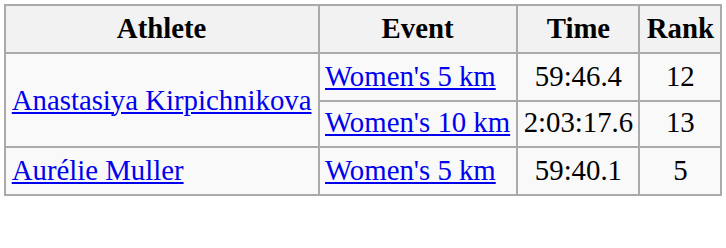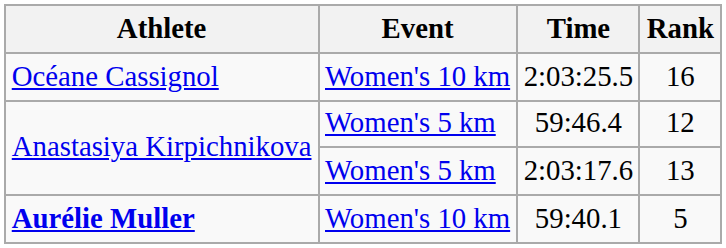 <table class="wikitable" style="text-align:center; font-size:90%;">
 <tr>
 <th>Athlete</th>
 <th>Event</th>
 <th>Time</th>
 <th>Rank</th>
 </tr>
 <tr>
+<td align=left><a href='#'>Océane Cassignol</a></td>
+<td align=left><a href='#'>Women's 10 km</a></td>
+<td>2:03:25.5</td>
+<td>16</td>
+</tr>
+<tr>
 <td align=left rowspan=2><a href='#'>Anastasiya Kirpichnikova</a></td>
 <td align=left><a href='#'>Women's 5 km</a></td>
 <td>59:46.4</td>
 <td>12</td>
 </tr>
 <tr>
-<td align=left><a href='#'>Women's 10 km</a></td>
+<td align=left><a href='#'>Women's 5 km</a></td>
 <td>2:03:17.6</td>
 <td>13</td>
 </tr>
 <tr>
-<td align=left><a href='#'>Aurélie Muller</a></td>
-<td align=left><a href='#'>Women's 5 km</a></td>
+<td align=left><strong><a href='#'>Aurélie Muller</a></strong></td>
+<td align=left><a href='#'>Women's 10 km</a></td>
 <td>59:40.1</td>
 <td>5</td>
 </tr>
 </table>
